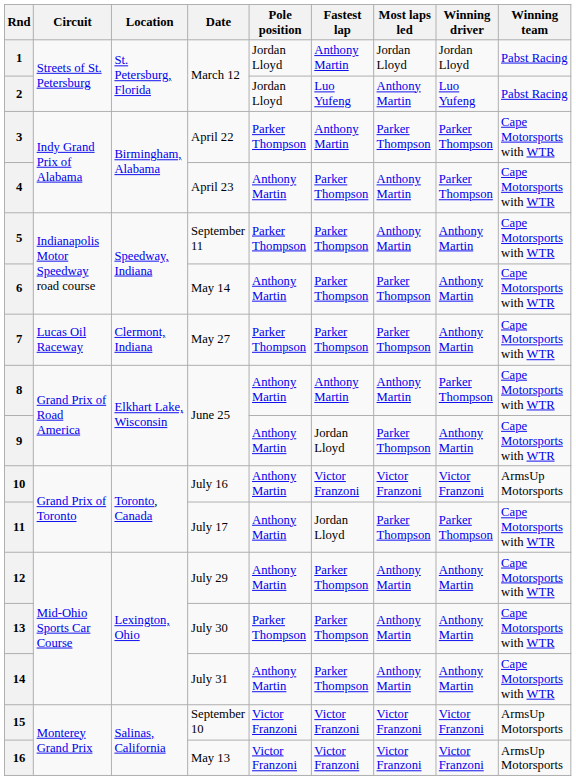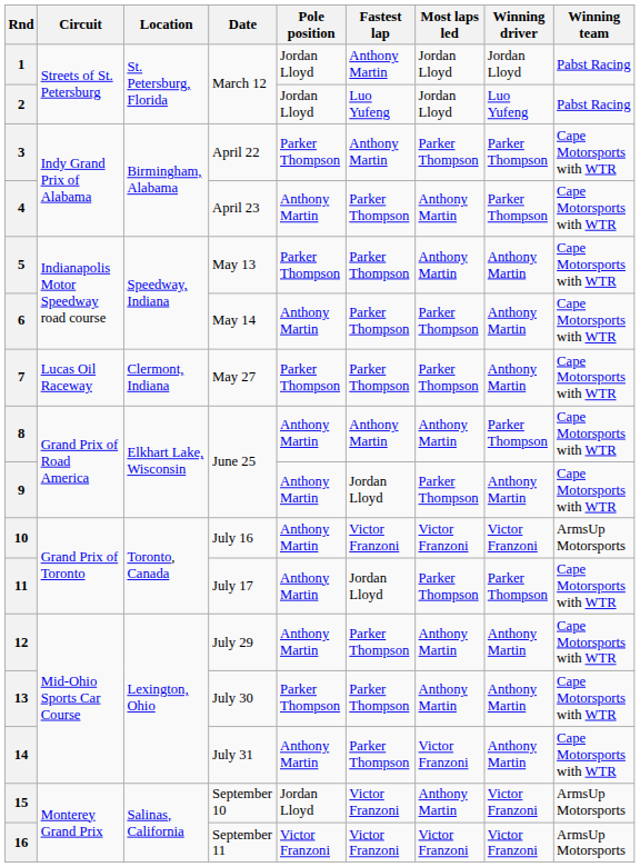 <table class="wikitable" style="font-size: 85%;">
 <tr>
 <th Round>Rnd</th>
 <th>Circuit</th>
 <th>Location</th>
 <th>Date</th>
 <th>Pole position</th>
 <th>Fastest lap</th>
 <th>Most laps led</th>
 <th>Winning driver</th>
 <th>Winning team</th>
 </tr>
 <tr>
 <th>1</th>
 <td rowspan=2><a href='#'>Streets of St. Petersburg</a></td>
 <td rowspan=2><a href='#'>St. Petersburg, Florida</a></td>
 <td rowspan=2>March 12</td>
 <td> Jordan Lloyd</td>
 <td> <a href='#'>Anthony Martin</a></td>
 <td> Jordan Lloyd</td>
 <td> Jordan Lloyd</td>
 <td><a href='#'>Pabst Racing</a></td>
 </tr>
 <tr>
 <th>2</th>
 <td> Jordan Lloyd</td>
 <td> <a href='#'>Luo Yufeng</a></td>
-<td> <a href='#'>Anthony Martin</a></td>
+<td> Jordan Lloyd</td>
 <td> <a href='#'>Luo Yufeng</a></td>
 <td><a href='#'>Pabst Racing</a></td>
 </tr>
 <tr>
 <th>3</th>
 <td rowspan=2><a href='#'>Indy Grand Prix of Alabama</a></td>
 <td rowspan=2><a href='#'>Birmingham, Alabama</a></td>
 <td>April 22</td>
 <td> <a href='#'>Parker Thompson</a></td>
 <td> <a href='#'>Anthony Martin</a></td>
 <td> <a href='#'>Parker Thompson</a></td>
 <td> <a href='#'>Parker Thompson</a></td>
 <td><a href='#'>Cape Motorsports</a> with <a href='#'>WTR</a></td>
 </tr>
 <tr>
 <th>4</th>
 <td>April 23</td>
 <td> <a href='#'>Anthony Martin</a></td>
 <td> <a href='#'>Parker Thompson</a></td>
 <td> <a href='#'>Anthony Martin</a></td>
 <td> <a href='#'>Parker Thompson</a></td>
 <td><a href='#'>Cape Motorsports</a> with <a href='#'>WTR</a></td>
 </tr>
 <tr>
 <th>5</th>
 <td rowspan=2><a href='#'>Indianapolis Motor Speedway</a> road course</td>
 <td rowspan=2><a href='#'>Speedway, Indiana</a></td>
-<td>September 11</td>
+<td>May 13</td>
 <td> <a href='#'>Parker Thompson</a></td>
 <td> <a href='#'>Parker Thompson</a></td>
 <td> <a href='#'>Anthony Martin</a></td>
 <td> <a href='#'>Anthony Martin</a></td>
 <td><a href='#'>Cape Motorsports</a> with <a href='#'>WTR</a></td>
 </tr>
 <tr>
 <th>6</th>
 <td>May 14</td>
 <td> <a href='#'>Anthony Martin</a></td>
 <td> <a href='#'>Parker Thompson</a></td>
 <td> <a href='#'>Parker Thompson</a></td>
 <td> <a href='#'>Anthony Martin</a></td>
 <td><a href='#'>Cape Motorsports</a> with <a href='#'>WTR</a></td>
 </tr>
 <tr>
 <th>7</th>
 <td><a href='#'>Lucas Oil Raceway</a></td>
 <td><a href='#'>Clermont, Indiana</a></td>
 <td>May 27</td>
 <td> <a href='#'>Parker Thompson</a></td>
 <td> <a href='#'>Parker Thompson</a></td>
 <td> <a href='#'>Parker Thompson</a></td>
 <td> <a href='#'>Anthony Martin</a></td>
 <td><a href='#'>Cape Motorsports</a> with <a href='#'>WTR</a></td>
 </tr>
 <tr>
 <th>8</th>
 <td rowspan=2><a href='#'>Grand Prix of Road America</a></td>
 <td rowspan=2><a href='#'>Elkhart Lake, Wisconsin</a></td>
 <td rowspan=2>June 25</td>
 <td> <a href='#'>Anthony Martin</a></td>
 <td> <a href='#'>Anthony Martin</a></td>
 <td> <a href='#'>Anthony Martin</a></td>
 <td> <a href='#'>Parker Thompson</a></td>
 <td><a href='#'>Cape Motorsports</a> with <a href='#'>WTR</a></td>
 </tr>
 <tr>
 <th>9</th>
 <td> <a href='#'>Anthony Martin</a></td>
 <td> Jordan Lloyd</td>
 <td> <a href='#'>Parker Thompson</a></td>
 <td> <a href='#'>Anthony Martin</a></td>
 <td><a href='#'>Cape Motorsports</a> with <a href='#'>WTR</a></td>
 </tr>
 <tr>
 <th>10</th>
 <td rowspan=2><a href='#'>Grand Prix of Toronto</a></td>
 <td rowspan=2><a href='#'>Toronto</a>, <a href='#'>Canada</a></td>
 <td>July 16</td>
 <td> <a href='#'>Anthony Martin</a></td>
 <td> <a href='#'>Victor Franzoni</a></td>
 <td> <a href='#'>Victor Franzoni</a></td>
 <td> <a href='#'>Victor Franzoni</a></td>
 <td>ArmsUp Motorsports</td>
 </tr>
 <tr>
 <th>11</th>
 <td>July 17</td>
 <td> <a href='#'>Anthony Martin</a></td>
 <td> Jordan Lloyd</td>
 <td> <a href='#'>Parker Thompson</a></td>
 <td> <a href='#'>Parker Thompson</a></td>
 <td><a href='#'>Cape Motorsports</a> with <a href='#'>WTR</a></td>
 </tr>
 <tr>
 <th>12</th>
 <td rowspan="3"><a href='#'>Mid-Ohio Sports Car Course</a></td>
 <td rowspan="3"><a href='#'>Lexington, Ohio</a></td>
 <td>July 29</td>
 <td> <a href='#'>Anthony Martin</a></td>
 <td> <a href='#'>Parker Thompson</a></td>
 <td> <a href='#'>Anthony Martin</a></td>
 <td> <a href='#'>Anthony Martin</a></td>
 <td><a href='#'>Cape Motorsports</a> with <a href='#'>WTR</a></td>
 </tr>
 <tr>
 <th>13</th>
 <td>July 30</td>
 <td> <a href='#'>Parker Thompson</a></td>
 <td> <a href='#'>Parker Thompson</a></td>
 <td> <a href='#'>Anthony Martin</a></td>
 <td> <a href='#'>Anthony Martin</a></td>
 <td><a href='#'>Cape Motorsports</a> with <a href='#'>WTR</a></td>
 </tr>
 <tr>
 <th>14</th>
 <td>July 31</td>
 <td> <a href='#'>Anthony Martin</a></td>
 <td> <a href='#'>Parker Thompson</a></td>
-<td> <a href='#'>Anthony Martin</a></td>
+<td> <a href='#'>Victor Franzoni</a></td>
 <td> <a href='#'>Anthony Martin</a></td>
 <td><a href='#'>Cape Motorsports</a> with <a href='#'>WTR</a></td>
 </tr>
 <tr>
 <th>15</th>
 <td rowspan="2"><a href='#'>Monterey Grand Prix</a></td>
 <td rowspan="2"><a href='#'>Salinas, California</a></td>
 <td>September 10</td>
+<td> Jordan Lloyd</td>
 <td> <a href='#'>Victor Franzoni</a></td>
-<td> <a href='#'>Victor Franzoni</a></td>
-<td> <a href='#'>Victor Franzoni</a></td>
+<td> <a href='#'>Anthony Martin</a></td>
 <td> <a href='#'>Victor Franzoni</a></td>
 <td>ArmsUp Motorsports</td>
 </tr>
 <tr>
 <th>16</th>
-<td>May 13</td>
+<td>September 11</td>
 <td> <a href='#'>Victor Franzoni</a></td>
 <td> <a href='#'>Victor Franzoni</a></td>
 <td> <a href='#'>Victor Franzoni</a></td>
 <td> <a href='#'>Victor Franzoni</a></td>
 <td>ArmsUp Motorsports</td>
 </tr>
 </table>
